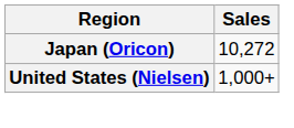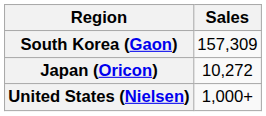 <table class="wikitable plainrowheaders" style="text-align:center;">
 <tr>
 <th>Region</th>
 <th>Sales</th>
+</tr>
+<tr>
+<th scope=row>South Korea (<a href='#'>Gaon</a>)</th>
+<td>157,309</td>
 </tr>
 <tr>
 <th scope=row>Japan (<a href='#'>Oricon</a>)</th>
 <td>10,272</td>
 </tr>
 <tr>
 <th scope=row>United States (<a href='#'>Nielsen</a>)</th>
 <td>1,000+</td>
 </tr>
 </table>
